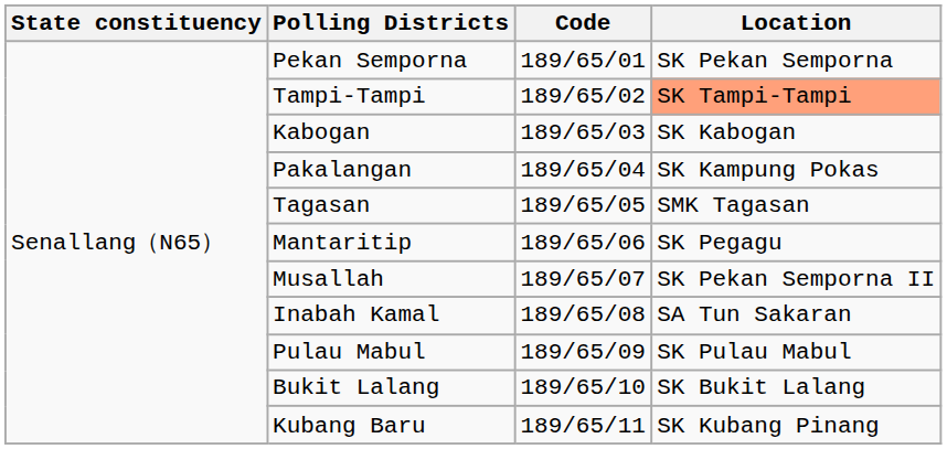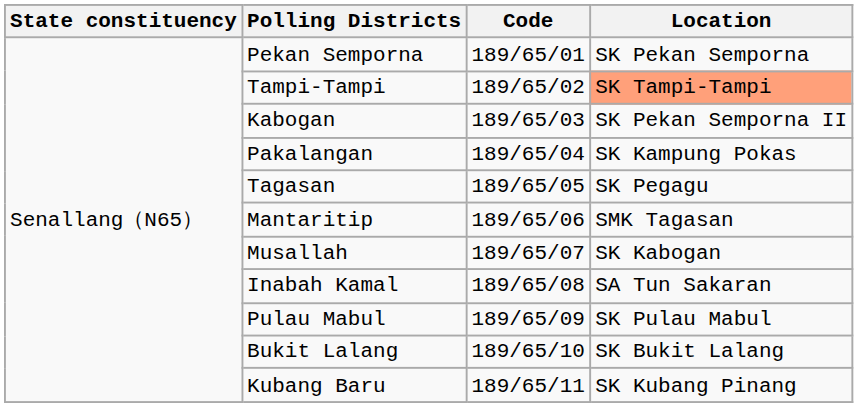 <table class="wikitable sortable mw-collapsible" style="white-space:nowrap;font-size:85%">
 <tr>
 <th>State constituency</th>
 <th>Polling Districts</th>
 <th>Code</th>
 <th>Location</th>
 </tr>
 <tr>
 <td rowspan="11">Senallang（N65）</td>
 <td>Pekan Semporna</td>
 <td>189/65/01</td>
 <td>SK Pekan Semporna</td>
 </tr>
 <tr>
 <td>Tampi-Tampi</td>
 <td>189/65/02</td>
 <td style="background: lightsalmon;">SK Tampi-Tampi</td>
 </tr>
 <tr>
 <td>Kabogan</td>
 <td>189/65/03</td>
-<td>SK Kabogan</td>
+<td>SK Pekan Semporna II</td>
 </tr>
 <tr>
 <td>Pakalangan</td>
 <td>189/65/04</td>
 <td>SK Kampung Pokas</td>
 </tr>
 <tr>
 <td>Tagasan</td>
 <td>189/65/05</td>
-<td>SMK Tagasan</td>
+<td>SK Pegagu</td>
 </tr>
 <tr>
 <td>Mantaritip</td>
 <td>189/65/06</td>
-<td>SK Pegagu</td>
+<td>SMK Tagasan</td>
 </tr>
 <tr>
 <td>Musallah</td>
 <td>189/65/07</td>
-<td>SK Pekan Semporna II</td>
+<td>SK Kabogan</td>
 </tr>
 <tr>
 <td>Inabah Kamal</td>
 <td>189/65/08</td>
 <td>SA Tun Sakaran</td>
 </tr>
 <tr>
 <td>Pulau Mabul</td>
 <td>189/65/09</td>
 <td>SK Pulau Mabul</td>
 </tr>
 <tr>
 <td>Bukit Lalang</td>
 <td>189/65/10</td>
 <td>SK Bukit Lalang</td>
 </tr>
 <tr>
 <td>Kubang Baru</td>
 <td>189/65/11</td>
 <td>SK Kubang Pinang</td>
 </tr>
 </table>
